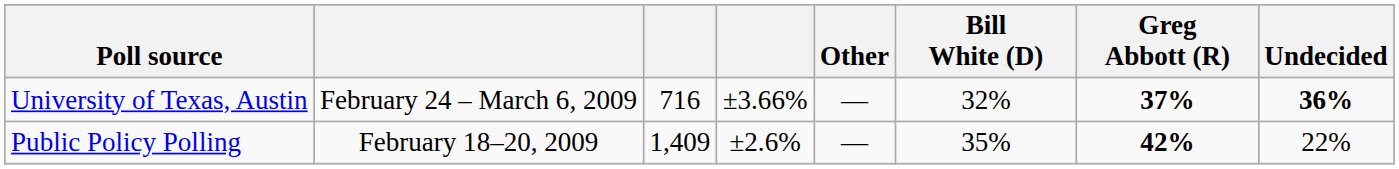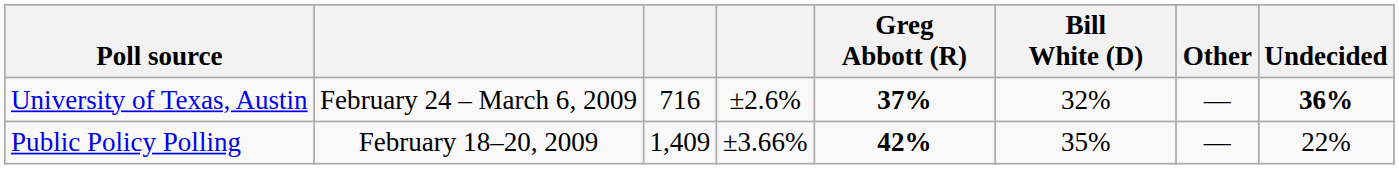 <table class="wikitable" style="text-align:center">
 <tr valign=bottom>
 <th>Poll source</th>
 <th></th>
 <th></th>
 <th></th>
+<th style="width:100px;">Greg<br>Abbott (R)</th>
+<th style="width:100px;">Bill<br>White (D)</th>
 <th>Other</th>
-<th style="width:100px;">Bill<br>White (D)</th>
-<th style="width:100px;">Greg<br>Abbott (R)</th>
 <th>Undecided</th>
 </tr>
 <tr>
 <td align=left><a href='#'>University of Texas, Austin</a></td>
 <td>February 24 – March 6, 2009</td>
 <td>716</td>
-<td>±3.66%</td>
+<td>±2.6%</td>
+<td><strong>37%</strong></td>
+<td>32%</td>
 <td>—</td>
-<td>32%</td>
-<td><strong>37%</strong></td>
 <td><strong>36%</strong></td>
 </tr>
 <tr>
 <td align=left><a href='#'>Public Policy Polling</a></td>
 <td>February 18–20, 2009</td>
 <td>1,409</td>
-<td>±2.6%</td>
+<td>±3.66%</td>
+<td><strong>42%</strong></td>
+<td>35%</td>
 <td>—</td>
-<td>35%</td>
-<td><strong>42%</strong></td>
 <td>22%</td>
 </tr>
 </table>
